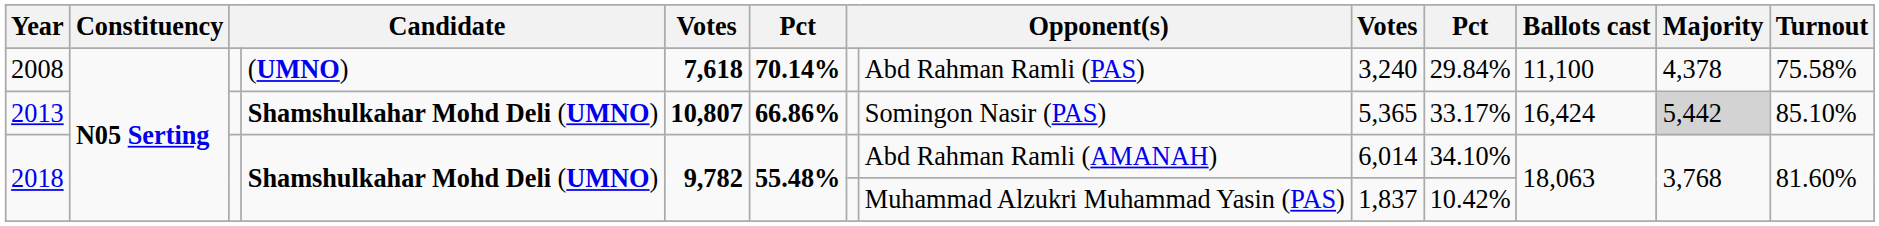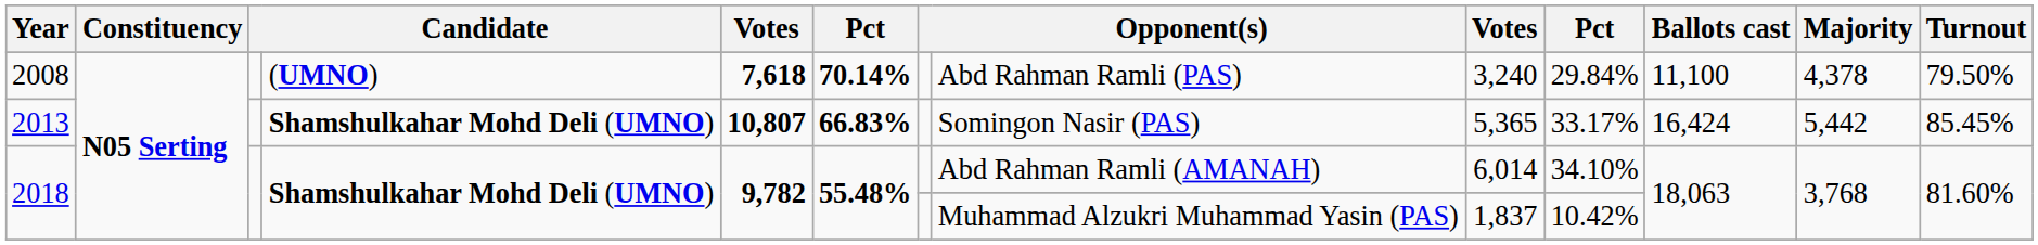 <table class="wikitable" style="margin:0.5em ; font-size:95%">
 <tr>
 <th>Year</th>
 <th>Constituency</th>
 <th colspan=2>Candidate</th>
 <th>Votes</th>
 <th>Pct</th>
 <th colspan=2>Opponent(s)</th>
 <th>Votes</th>
 <th>Pct</th>
 <th>Ballots cast</th>
 <th>Majority</th>
 <th>Turnout</th>
 </tr>
 <tr>
 <td>2008</td>
 <td rowspan=5><strong>N05 <a href='#'>Serting</a></strong></td>
 <td></td>
 <td> (<a href='#'><strong>UMNO</strong></a>)</td>
 <td align="right"><strong>7,618</strong></td>
 <td><strong>70.14%</strong></td>
 <td></td>
 <td>Abd Rahman Ramli (<a href='#'>PAS</a>)</td>
 <td align="right">3,240</td>
 <td>29.84%</td>
 <td>11,100</td>
 <td>4,378</td>
-<td>75.58%</td>
+<td>79.50%</td>
 </tr>
 <tr>
 <td><a href='#'>2013</a></td>
 <td></td>
 <td><strong>Shamshulkahar Mohd Deli</strong> (<a href='#'><strong>UMNO</strong></a>)</td>
 <td align="right"><strong>10,807</strong></td>
-<td><strong>66.86%</strong></td>
+<td><strong>66.83%</strong></td>
 <td></td>
 <td>Somingon Nasir (<a href='#'>PAS</a>)</td>
 <td align="right">5,365</td>
 <td>33.17%</td>
 <td>16,424</td>
-<td style="background: lightgrey;">5,442</td>
-<td>85.10%</td>
+<td>5,442</td>
+<td>85.45%</td>
 </tr>
 <tr>
 <td rowspan=2><a href='#'>2018</a></td>
 <td rowspan=2 ></td>
 <td rowspan=2><strong>Shamshulkahar Mohd Deli</strong> (<a href='#'><strong>UMNO</strong></a>)</td>
 <td rowspan=2 align="right"><strong>9,782</strong></td>
 <td rowspan=2><strong>55.48%</strong></td>
 <td></td>
 <td>Abd Rahman Ramli (<a href='#'>AMANAH</a>)</td>
 <td align="right">6,014</td>
 <td>34.10%</td>
 <td rowspan=2>18,063</td>
 <td rowspan=2>3,768</td>
 <td rowspan=2>81.60%</td>
 </tr>
 <tr>
 <td></td>
 <td>Muhammad Alzukri Muhammad Yasin (<a href='#'>PAS</a>)</td>
 <td align="right">1,837</td>
 <td>10.42%</td>
 </tr>
 </table>
